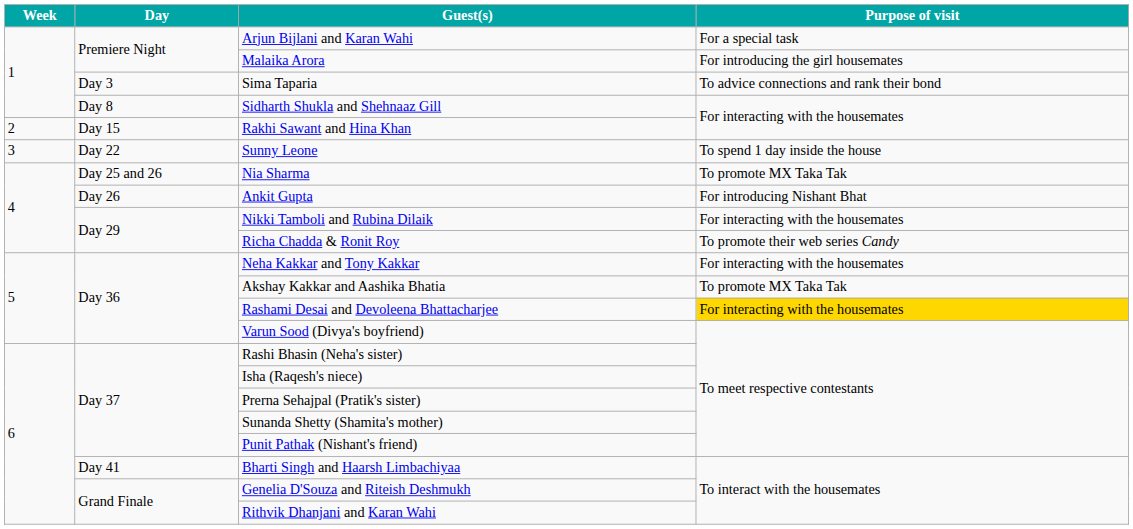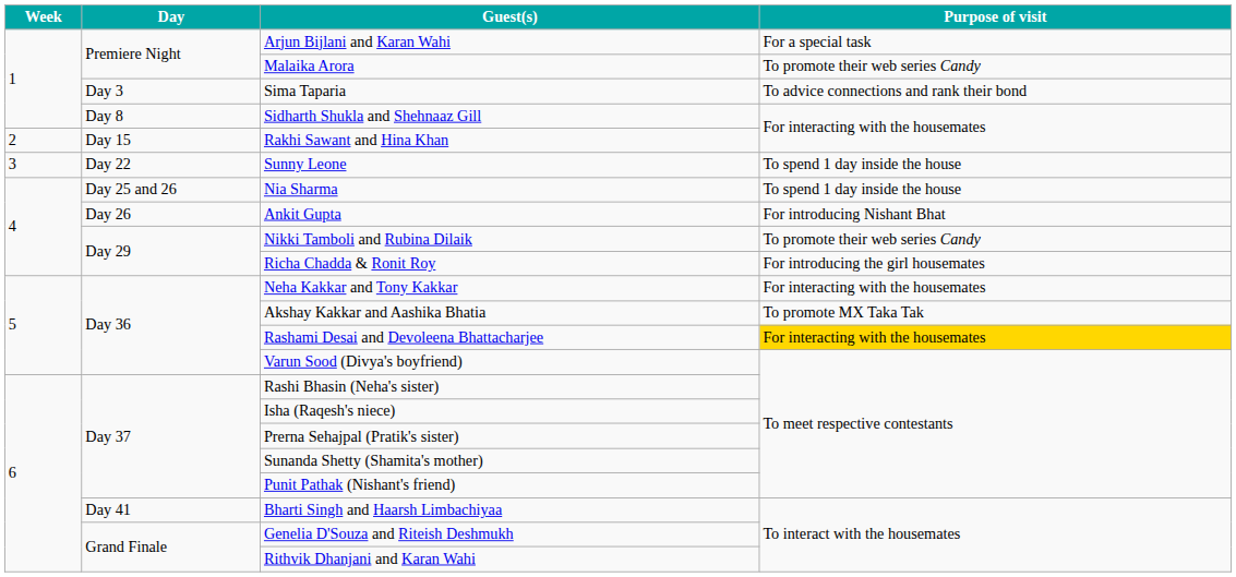 <table class="wikitable" style="width:100%;">
 <tr>
 <th style="background:#00A6A6; color:white; ">Week</th>
 <th style="background:#00A6A6; color:white; ">Day</th>
 <th style="background:#00A6A6; color:white; ">Guest(s)</th>
 <th style="background:#00A6A6; color:white; ">Purpose of visit</th>
 </tr>
 <tr>
 <td rowspan="4">1</td>
 <td rowspan="2">Premiere Night</td>
 <td><a href='#'>Arjun Bijlani</a> and <a href='#'>Karan Wahi</a></td>
 <td>For a special task</td>
 </tr>
 <tr>
 <td><a href='#'>Malaika Arora</a></td>
-<td>For introducing the girl housemates</td>
+<td>To promote their web series <em>Candy</em></td>
 </tr>
 <tr>
 <td>Day 3</td>
 <td>Sima Taparia</td>
 <td>To advice connections and rank their bond</td>
 </tr>
 <tr>
 <td>Day 8</td>
 <td><a href='#'>Sidharth Shukla</a> and <a href='#'>Shehnaaz Gill</a></td>
 <td rowspan="2">For interacting with the housemates</td>
 </tr>
 <tr>
 <td>2</td>
 <td rowspan="1">Day 15</td>
 <td><a href='#'>Rakhi Sawant</a> and <a href='#'>Hina Khan</a></td>
 </tr>
 <tr>
 <td>3</td>
 <td>Day 22</td>
 <td><a href='#'>Sunny Leone</a></td>
 <td>To spend 1 day inside the house</td>
 </tr>
 <tr>
 <td rowspan="4">4</td>
 <td>Day 25 and 26</td>
 <td><a href='#'>Nia Sharma</a></td>
-<td>To promote MX Taka Tak</td>
+<td>To spend 1 day inside the house</td>
 </tr>
 <tr>
 <td>Day 26</td>
 <td><a href='#'>Ankit Gupta</a></td>
 <td>For introducing Nishant Bhat</td>
 </tr>
 <tr>
 <td rowspan="2">Day 29</td>
 <td rowspan="1"><a href='#'>Nikki Tamboli</a> and <a href='#'>Rubina Dilaik</a></td>
-<td rowspan="1">For interacting with the housemates</td>
+<td>To promote their web series <em>Candy</em></td>
 </tr>
 <tr>
 <td><a href='#'>Richa Chadda</a> & <a href='#'>Ronit Roy</a></td>
-<td>To promote their web series <em>Candy</em></td>
+<td>For introducing the girl housemates</td>
 </tr>
 <tr>
 <td rowspan="4">5</td>
 <td rowspan="4">Day 36</td>
 <td rowspan="1"><a href='#'>Neha Kakkar</a> and <a href='#'>Tony Kakkar</a></td>
 <td rowspan="1">For interacting with the housemates</td>
 </tr>
 <tr>
 <td>Akshay Kakkar and Aashika Bhatia</td>
 <td>To promote MX Taka Tak</td>
 </tr>
 <tr>
 <td><a href='#'>Rashami Desai</a> and <a href='#'>Devoleena Bhattacharjee</a></td>
 <td rowspan="1" style="background: gold;">For interacting with the housemates</td>
 </tr>
 <tr>
 <td><a href='#'>Varun Sood</a> (Divya's boyfriend)</td>
 <td rowspan="6">To meet respective contestants</td>
 </tr>
 <tr>
 <td rowspan="9">6</td>
 <td rowspan="5">Day 37</td>
 <td>Rashi Bhasin (Neha's sister)</td>
 </tr>
 <tr>
 <td>Isha (Raqesh's niece)</td>
 </tr>
 <tr>
 <td>Prerna Sehajpal (Pratik's sister)</td>
 </tr>
 <tr>
 <td>Sunanda Shetty (Shamita's mother)</td>
 </tr>
 <tr>
 <td><a href='#'>Punit Pathak</a> (Nishant's friend)</td>
 </tr>
 <tr>
 <td>Day 41</td>
 <td><a href='#'>Bharti Singh</a> and <a href='#'>Haarsh Limbachiyaa</a></td>
 <td rowspan="3">To interact with the housemates</td>
 </tr>
 <tr>
 <td rowspan="2">Grand Finale</td>
 <td><a href='#'>Genelia D'Souza</a> and <a href='#'>Riteish Deshmukh</a></td>
 </tr>
 <tr>
 <td><a href='#'>Rithvik Dhanjani</a> and <a href='#'>Karan Wahi</a></td>
 </tr>
 </table>
